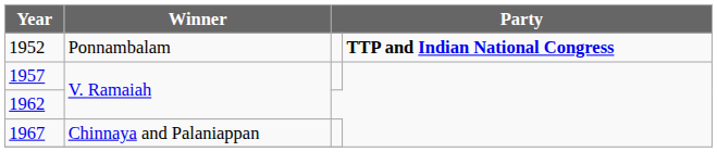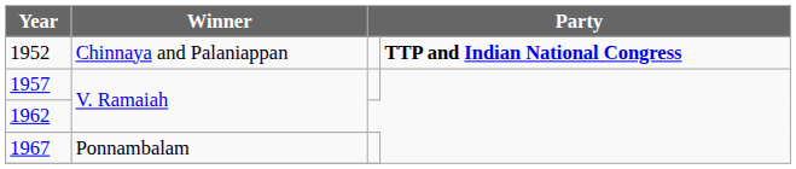 <table class="wikitable" width="50%">
 <tr>
 <th style="background-color:#666666; color:white">Year</th>
 <th style="background-color:#666666; color:white">Winner</th>
 <th style="background-color:#666666; color:white" colspan="2">Party</th>
 </tr>
 <tr>
 <td>1952</td>
-<td>Ponnambalam</td>
+<td><a href='#'>Chinnaya</a> and Palaniappan</td>
 <td></td>
 <td><strong>TTP and <a href='#'>Indian National Congress</a></strong></td>
 </tr>
 <tr>
 <td><a href='#'>1957</a></td>
 <td rowspan=2><a href='#'>V. Ramaiah</a></td>
 <td></td>
 </tr>
 <tr>
 <td><a href='#'>1962</a></td>
 </tr>
 <tr>
 <td><a href='#'>1967</a></td>
-<td><a href='#'>Chinnaya</a> and Palaniappan</td>
+<td>Ponnambalam</td>
 <td></td>
 </tr>
 <tr>
 </tr>
 </table>
